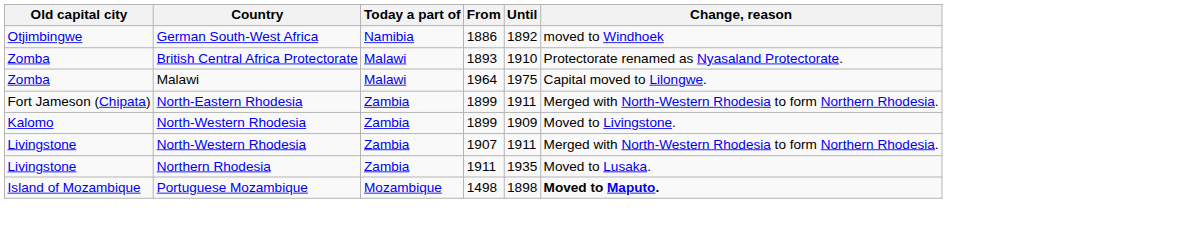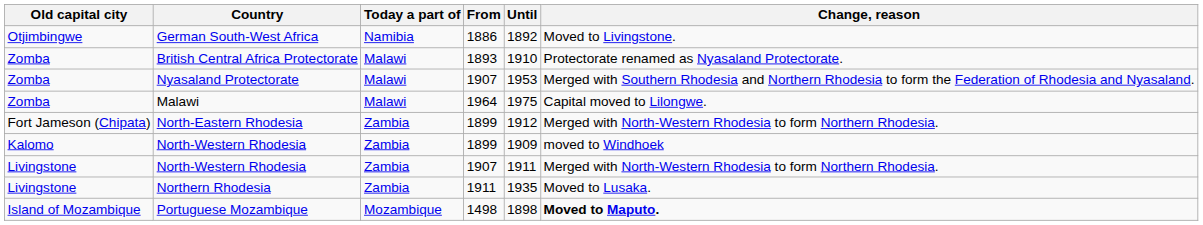 <table class="wikitable sortable">
 <tr>
 <th>Old capital city</th>
 <th>Country</th>
 <th>Today a part of</th>
 <th data-sort-type="number">From</th>
 <th data-sort-type="number">Until</th>
 <th>Change, reason</th>
 </tr>
 <tr>
 <td><a href='#'>Otjimbingwe</a></td>
 <td><a href='#'>German South-West Africa</a></td>
 <td><a href='#'>Namibia</a></td>
 <td>1886</td>
 <td>1892</td>
-<td>moved to <a href='#'>Windhoek</a></td>
+<td>Moved to <a href='#'>Livingstone</a>.</td>
 </tr>
 <tr>
 <td><a href='#'>Zomba</a></td>
 <td><a href='#'>British Central Africa Protectorate</a></td>
 <td><a href='#'>Malawi</a></td>
 <td>1893</td>
 <td>1910</td>
 <td>Protectorate renamed as <a href='#'>Nyasaland Protectorate</a>.</td>
+</tr>
+<tr>
+<td><a href='#'>Zomba</a></td>
+<td><a href='#'>Nyasaland Protectorate</a></td>
+<td><a href='#'>Malawi</a></td>
+<td>1907</td>
+<td>1953</td>
+<td>Merged with <a href='#'>Southern Rhodesia</a> and <a href='#'>Northern Rhodesia</a> to form the <a href='#'>Federation of Rhodesia and Nyasaland</a>.</td>
 </tr>
 <tr>
 <td><a href='#'>Zomba</a></td>
 <td>Malawi</td>
 <td><a href='#'>Malawi</a></td>
 <td>1964</td>
 <td>1975</td>
 <td>Capital moved to <a href='#'>Lilongwe</a>.</td>
 </tr>
 <tr>
 <td>Fort Jameson (<a href='#'>Chipata</a>)</td>
 <td><a href='#'>North-Eastern Rhodesia</a></td>
 <td><a href='#'>Zambia</a></td>
 <td>1899</td>
-<td>1911</td>
+<td>1912</td>
 <td>Merged with <a href='#'>North-Western Rhodesia</a> to form <a href='#'>Northern Rhodesia</a>.</td>
 </tr>
 <tr>
 <td><a href='#'>Kalomo</a></td>
 <td><a href='#'>North-Western Rhodesia</a></td>
 <td><a href='#'>Zambia</a></td>
 <td>1899</td>
 <td>1909</td>
-<td>Moved to <a href='#'>Livingstone</a>.</td>
+<td>moved to <a href='#'>Windhoek</a></td>
 </tr>
 <tr>
 <td><a href='#'>Livingstone</a></td>
 <td><a href='#'>North-Western Rhodesia</a></td>
 <td><a href='#'>Zambia</a></td>
 <td>1907</td>
 <td>1911</td>
 <td>Merged with <a href='#'>North-Western Rhodesia</a> to form <a href='#'>Northern Rhodesia</a>.</td>
 </tr>
 <tr>
 <td><a href='#'>Livingstone</a></td>
 <td><a href='#'>Northern Rhodesia</a></td>
 <td><a href='#'>Zambia</a></td>
 <td>1911</td>
 <td>1935</td>
 <td>Moved to <a href='#'>Lusaka</a>.</td>
 </tr>
 <tr>
 <td><a href='#'>Island of Mozambique</a></td>
 <td><a href='#'>Portuguese Mozambique</a></td>
 <td><a href='#'>Mozambique</a></td>
 <td>1498</td>
 <td>1898</td>
 <td><strong>Moved to <a href='#'>Maputo</a>.</strong></td>
 </tr>
 </table>
